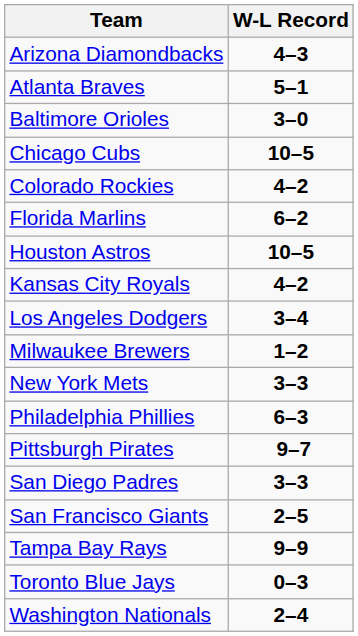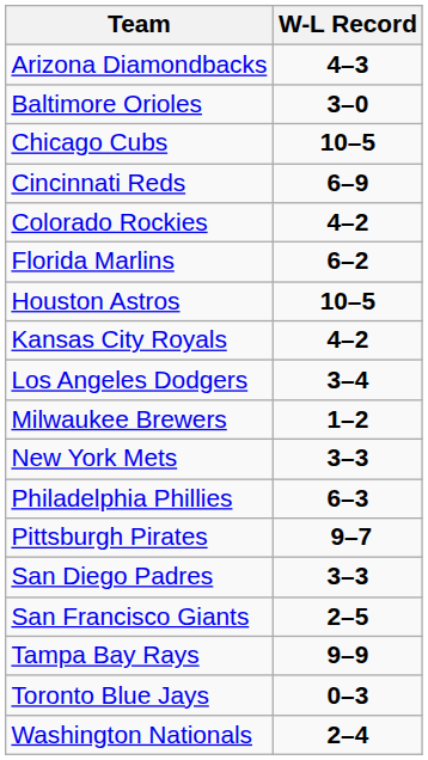 <table class="wikitable" style="text-align:left;">
 <tr>
 <th>Team</th>
 <th>W-L Record</th>
 </tr>
 <tr>
 <td><a href='#'>Arizona Diamondbacks</a></td>
 <td style="text-align:center;"><strong>4–3</strong></td>
 </tr>
 <tr>
-<td><a href='#'>Atlanta Braves</a></td>
-<td style="text-align:center;"><strong>5–1</strong></td>
-</tr>
-<tr>
 <td><a href='#'>Baltimore Orioles</a></td>
 <td style="text-align:center;"><strong>3–0</strong></td>
 </tr>
 <tr>
 <td><a href='#'>Chicago Cubs</a></td>
 <td style="text-align:center;"><strong>10–5</strong></td>
+</tr>
+<tr>
+<td><a href='#'>Cincinnati Reds</a></td>
+<td style="text-align:center;"><strong>6–9</strong></td>
 </tr>
 <tr>
 <td><a href='#'>Colorado Rockies</a></td>
 <td style="text-align:center;"><strong>4–2</strong></td>
 </tr>
 <tr>
 <td><a href='#'>Florida Marlins</a></td>
 <td style="text-align:center;"><strong>6–2</strong></td>
 </tr>
 <tr>
 <td><a href='#'>Houston Astros</a></td>
 <td style="text-align:center;"><strong>10–5</strong></td>
 </tr>
 <tr>
 <td><a href='#'>Kansas City Royals</a></td>
 <td style="text-align:center;"><strong>4–2</strong></td>
 </tr>
 <tr>
 <td><a href='#'>Los Angeles Dodgers</a></td>
 <td style="text-align:center;"><strong>3–4</strong></td>
 </tr>
 <tr>
 <td><a href='#'>Milwaukee Brewers</a></td>
 <td style="text-align:center;"><strong>1–2</strong></td>
 </tr>
 <tr>
 <td><a href='#'>New York Mets</a></td>
 <td style="text-align:center;"><strong>3–3</strong></td>
 </tr>
 <tr>
 <td><a href='#'>Philadelphia Phillies</a></td>
 <td style="text-align:center;"><strong>6–3</strong></td>
 </tr>
 <tr>
 <td><a href='#'>Pittsburgh Pirates</a></td>
 <td style="text-align:center;"> <strong>9–7</strong></td>
 </tr>
 <tr>
 <td><a href='#'>San Diego Padres</a></td>
 <td style="text-align:center;"><strong>3–3</strong></td>
 </tr>
 <tr>
 <td><a href='#'>San Francisco Giants</a></td>
 <td style="text-align:center;"><strong>2–5</strong></td>
 </tr>
 <tr>
 <td><a href='#'>Tampa Bay Rays</a></td>
 <td style="text-align:center;"><strong>9–9</strong></td>
 </tr>
 <tr>
 <td><a href='#'>Toronto Blue Jays</a></td>
 <td style="text-align:center;"><strong>0–3</strong></td>
 </tr>
 <tr>
 <td><a href='#'>Washington Nationals</a></td>
 <td style="text-align:center;"><strong>2–4</strong></td>
 </tr>
 </table>
